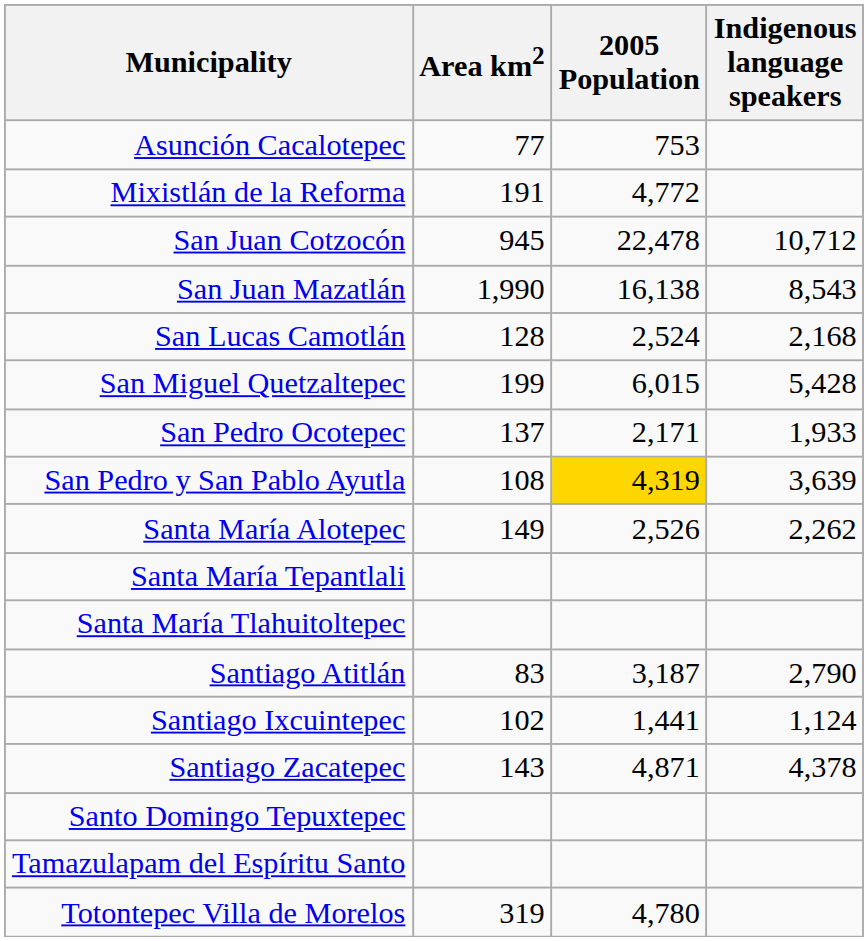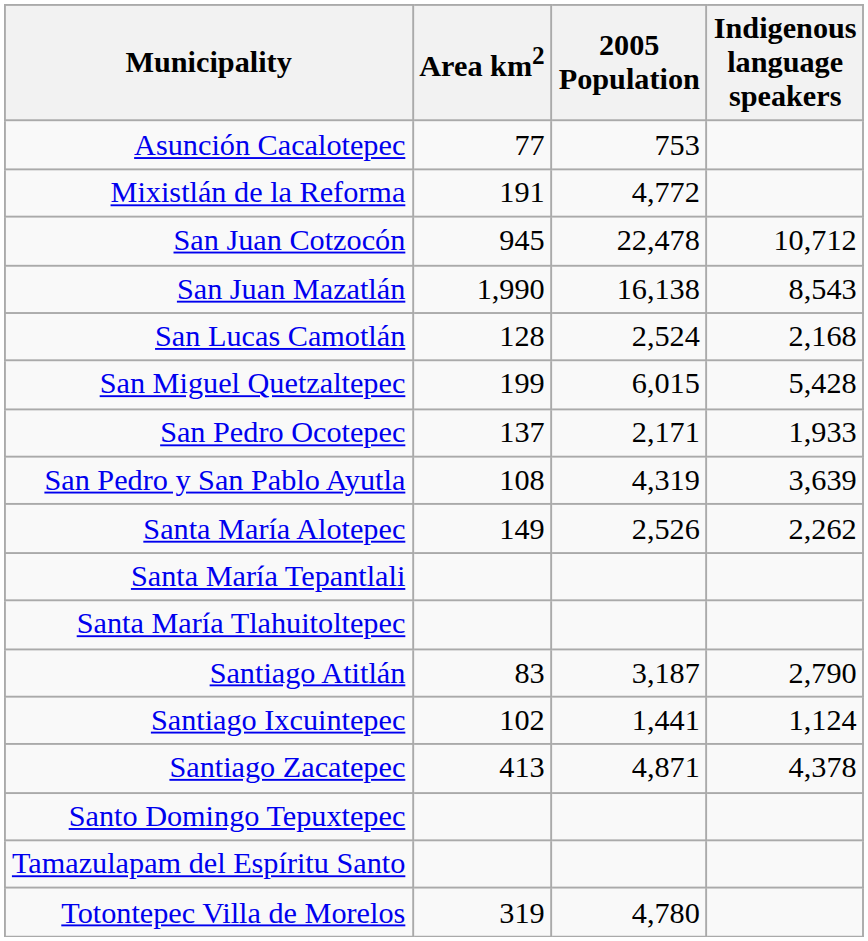 <table class="wikitable sortable" style="text-align:right">
 <tr>
 <th>Municipality</th>
 <th>Area km<sup>2</sup></th>
 <th>2005<br>Population</th>
 <th>Indigenous<br>language<br>speakers</th>
 </tr>
 <tr>
 <td><a href='#'>Asunción Cacalotepec</a></td>
 <td>77</td>
 <td>753</td>
 <td></td>
 </tr>
 <tr>
 <td><a href='#'>Mixistlán de la Reforma</a></td>
 <td>191</td>
 <td>4,772</td>
 <td></td>
 </tr>
 <tr>
 <td><a href='#'>San Juan Cotzocón</a></td>
 <td>945</td>
 <td>22,478</td>
 <td>10,712</td>
 </tr>
 <tr>
 <td><a href='#'>San Juan Mazatlán</a></td>
 <td>1,990</td>
 <td>16,138</td>
 <td>8,543</td>
 </tr>
 <tr>
 <td><a href='#'>San Lucas Camotlán</a></td>
 <td>128</td>
 <td>2,524</td>
 <td>2,168</td>
 </tr>
 <tr>
 <td><a href='#'>San Miguel Quetzaltepec</a></td>
 <td>199</td>
 <td>6,015</td>
 <td>5,428</td>
 </tr>
 <tr>
 <td><a href='#'>San Pedro Ocotepec</a></td>
 <td>137</td>
 <td>2,171</td>
 <td>1,933</td>
 </tr>
 <tr>
 <td><a href='#'>San Pedro y San Pablo Ayutla</a></td>
 <td>108</td>
-<td style="background: gold;">4,319</td>
+<td>4,319</td>
 <td>3,639</td>
 </tr>
 <tr>
 <td><a href='#'>Santa María Alotepec</a></td>
 <td>149</td>
 <td>2,526</td>
 <td>2,262</td>
 </tr>
 <tr>
 <td><a href='#'>Santa María Tepantlali</a></td>
 <td></td>
 <td></td>
 <td></td>
 </tr>
 <tr>
 <td><a href='#'>Santa María Tlahuitoltepec</a></td>
 <td></td>
 <td></td>
 <td></td>
 </tr>
 <tr>
 <td><a href='#'>Santiago Atitlán</a></td>
 <td>83</td>
 <td>3,187</td>
 <td>2,790</td>
 </tr>
 <tr>
 <td><a href='#'>Santiago Ixcuintepec</a></td>
 <td>102</td>
 <td>1,441</td>
 <td>1,124</td>
 </tr>
 <tr>
 <td><a href='#'>Santiago Zacatepec</a></td>
-<td>143</td>
+<td>413</td>
 <td>4,871</td>
 <td>4,378</td>
 </tr>
 <tr>
 <td><a href='#'>Santo Domingo Tepuxtepec</a></td>
 <td></td>
 <td></td>
 <td></td>
 </tr>
 <tr>
 <td><a href='#'>Tamazulapam del Espíritu Santo</a></td>
 <td></td>
 <td></td>
 <td></td>
 </tr>
 <tr>
 <td><a href='#'>Totontepec Villa de Morelos</a></td>
 <td>319</td>
 <td>4,780</td>
 <td></td>
 </tr>
 </table>
